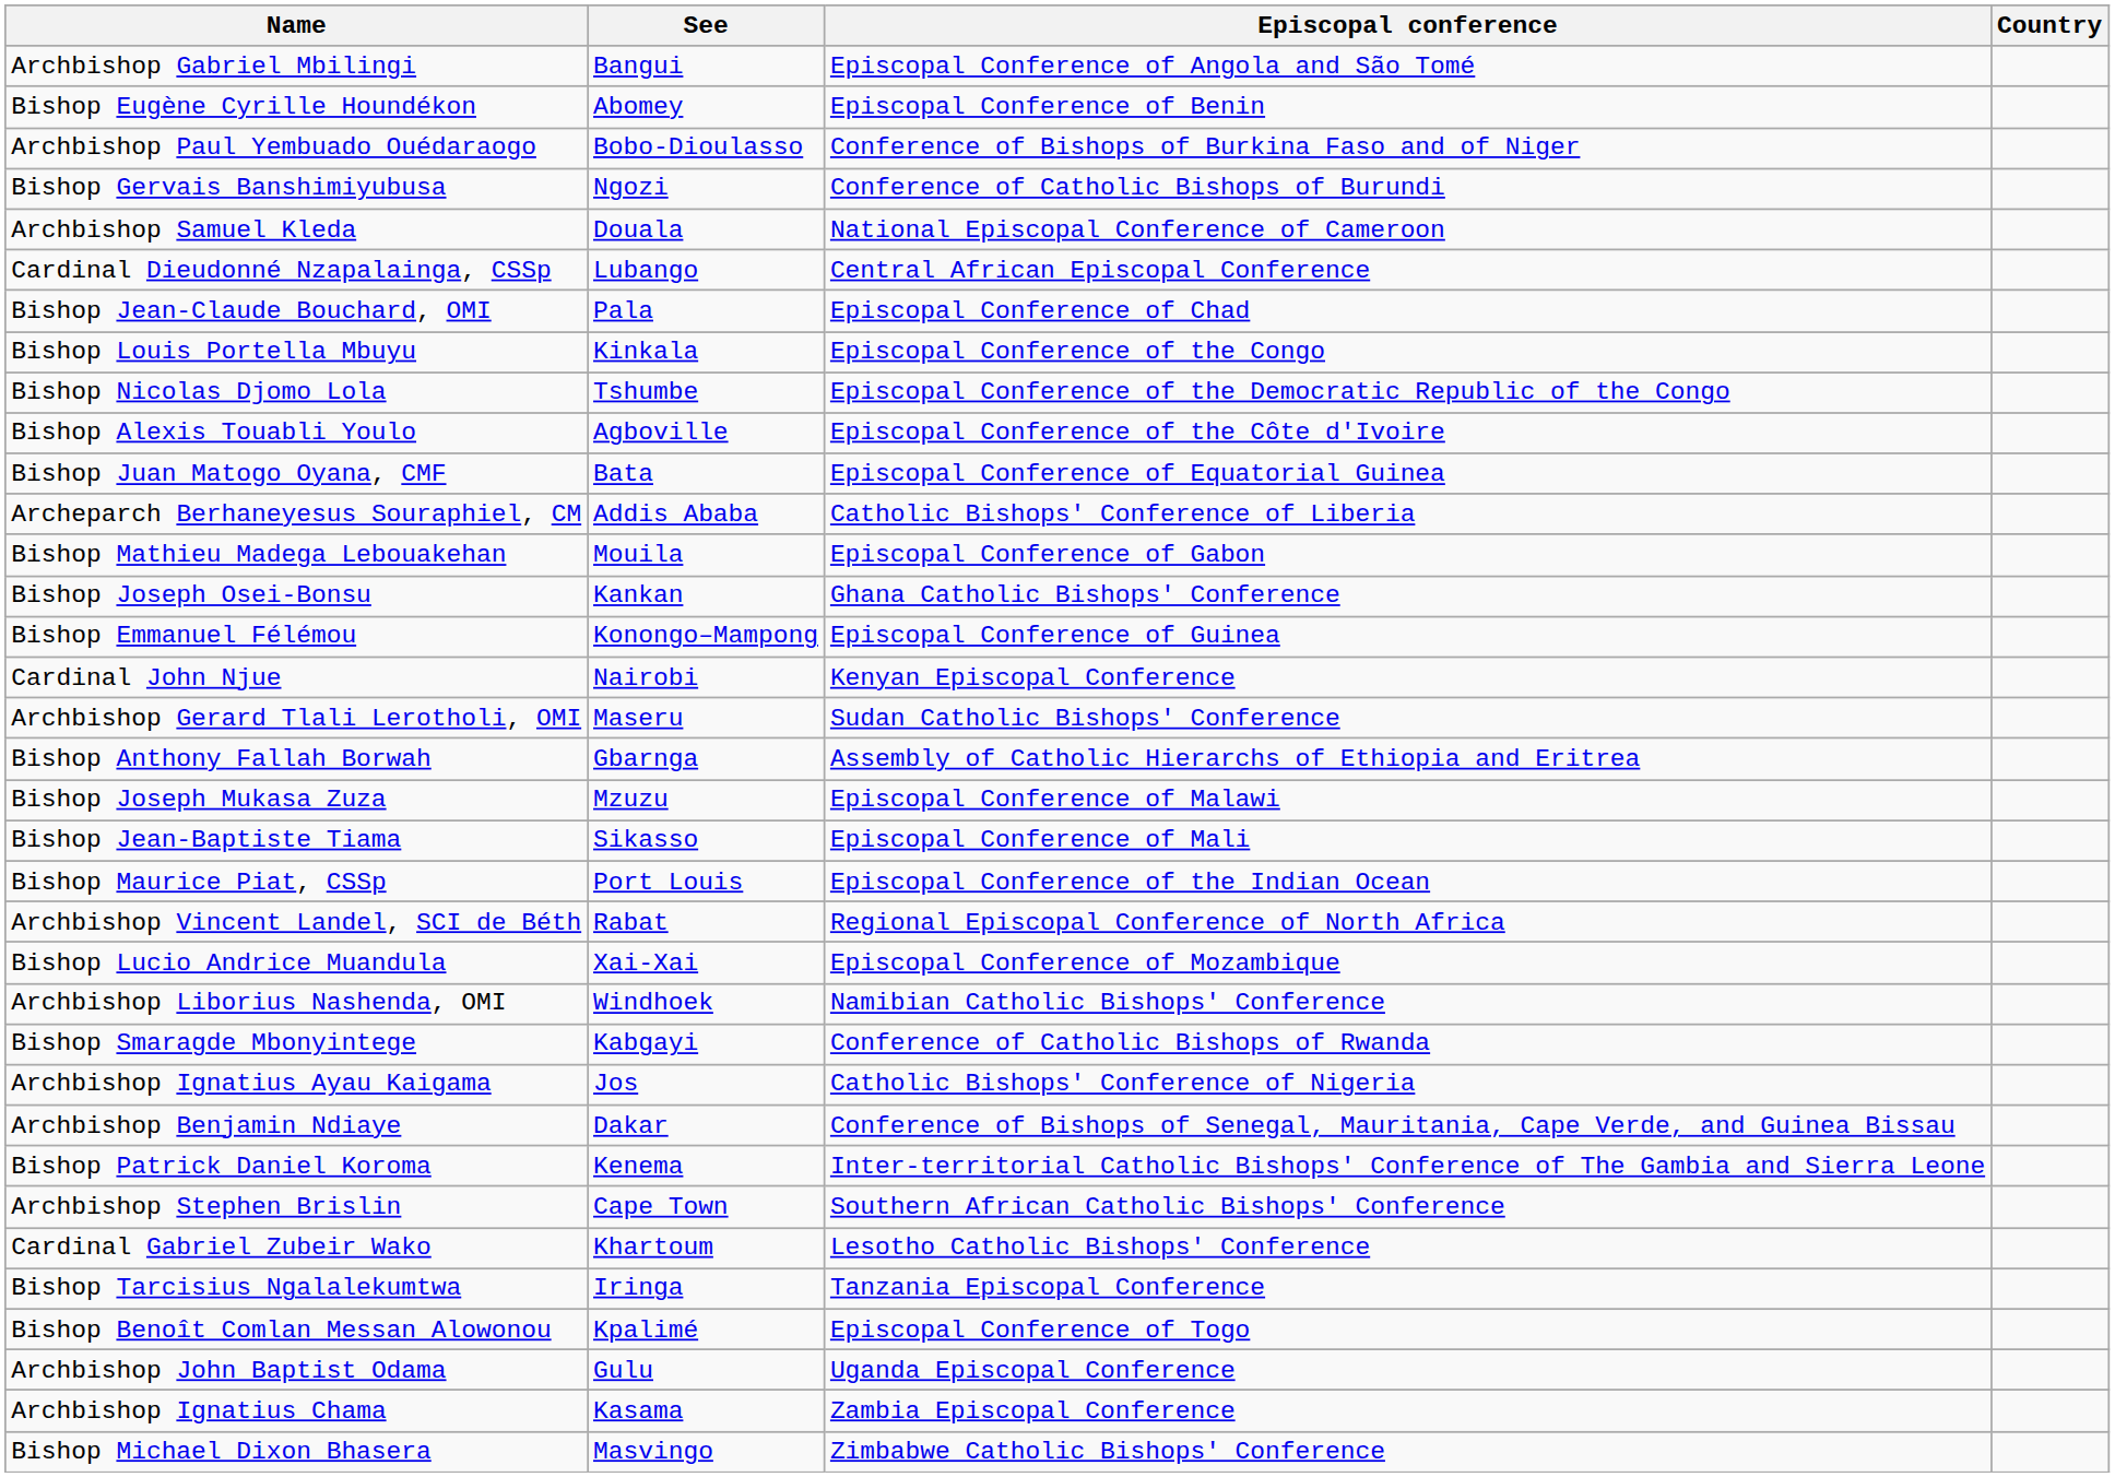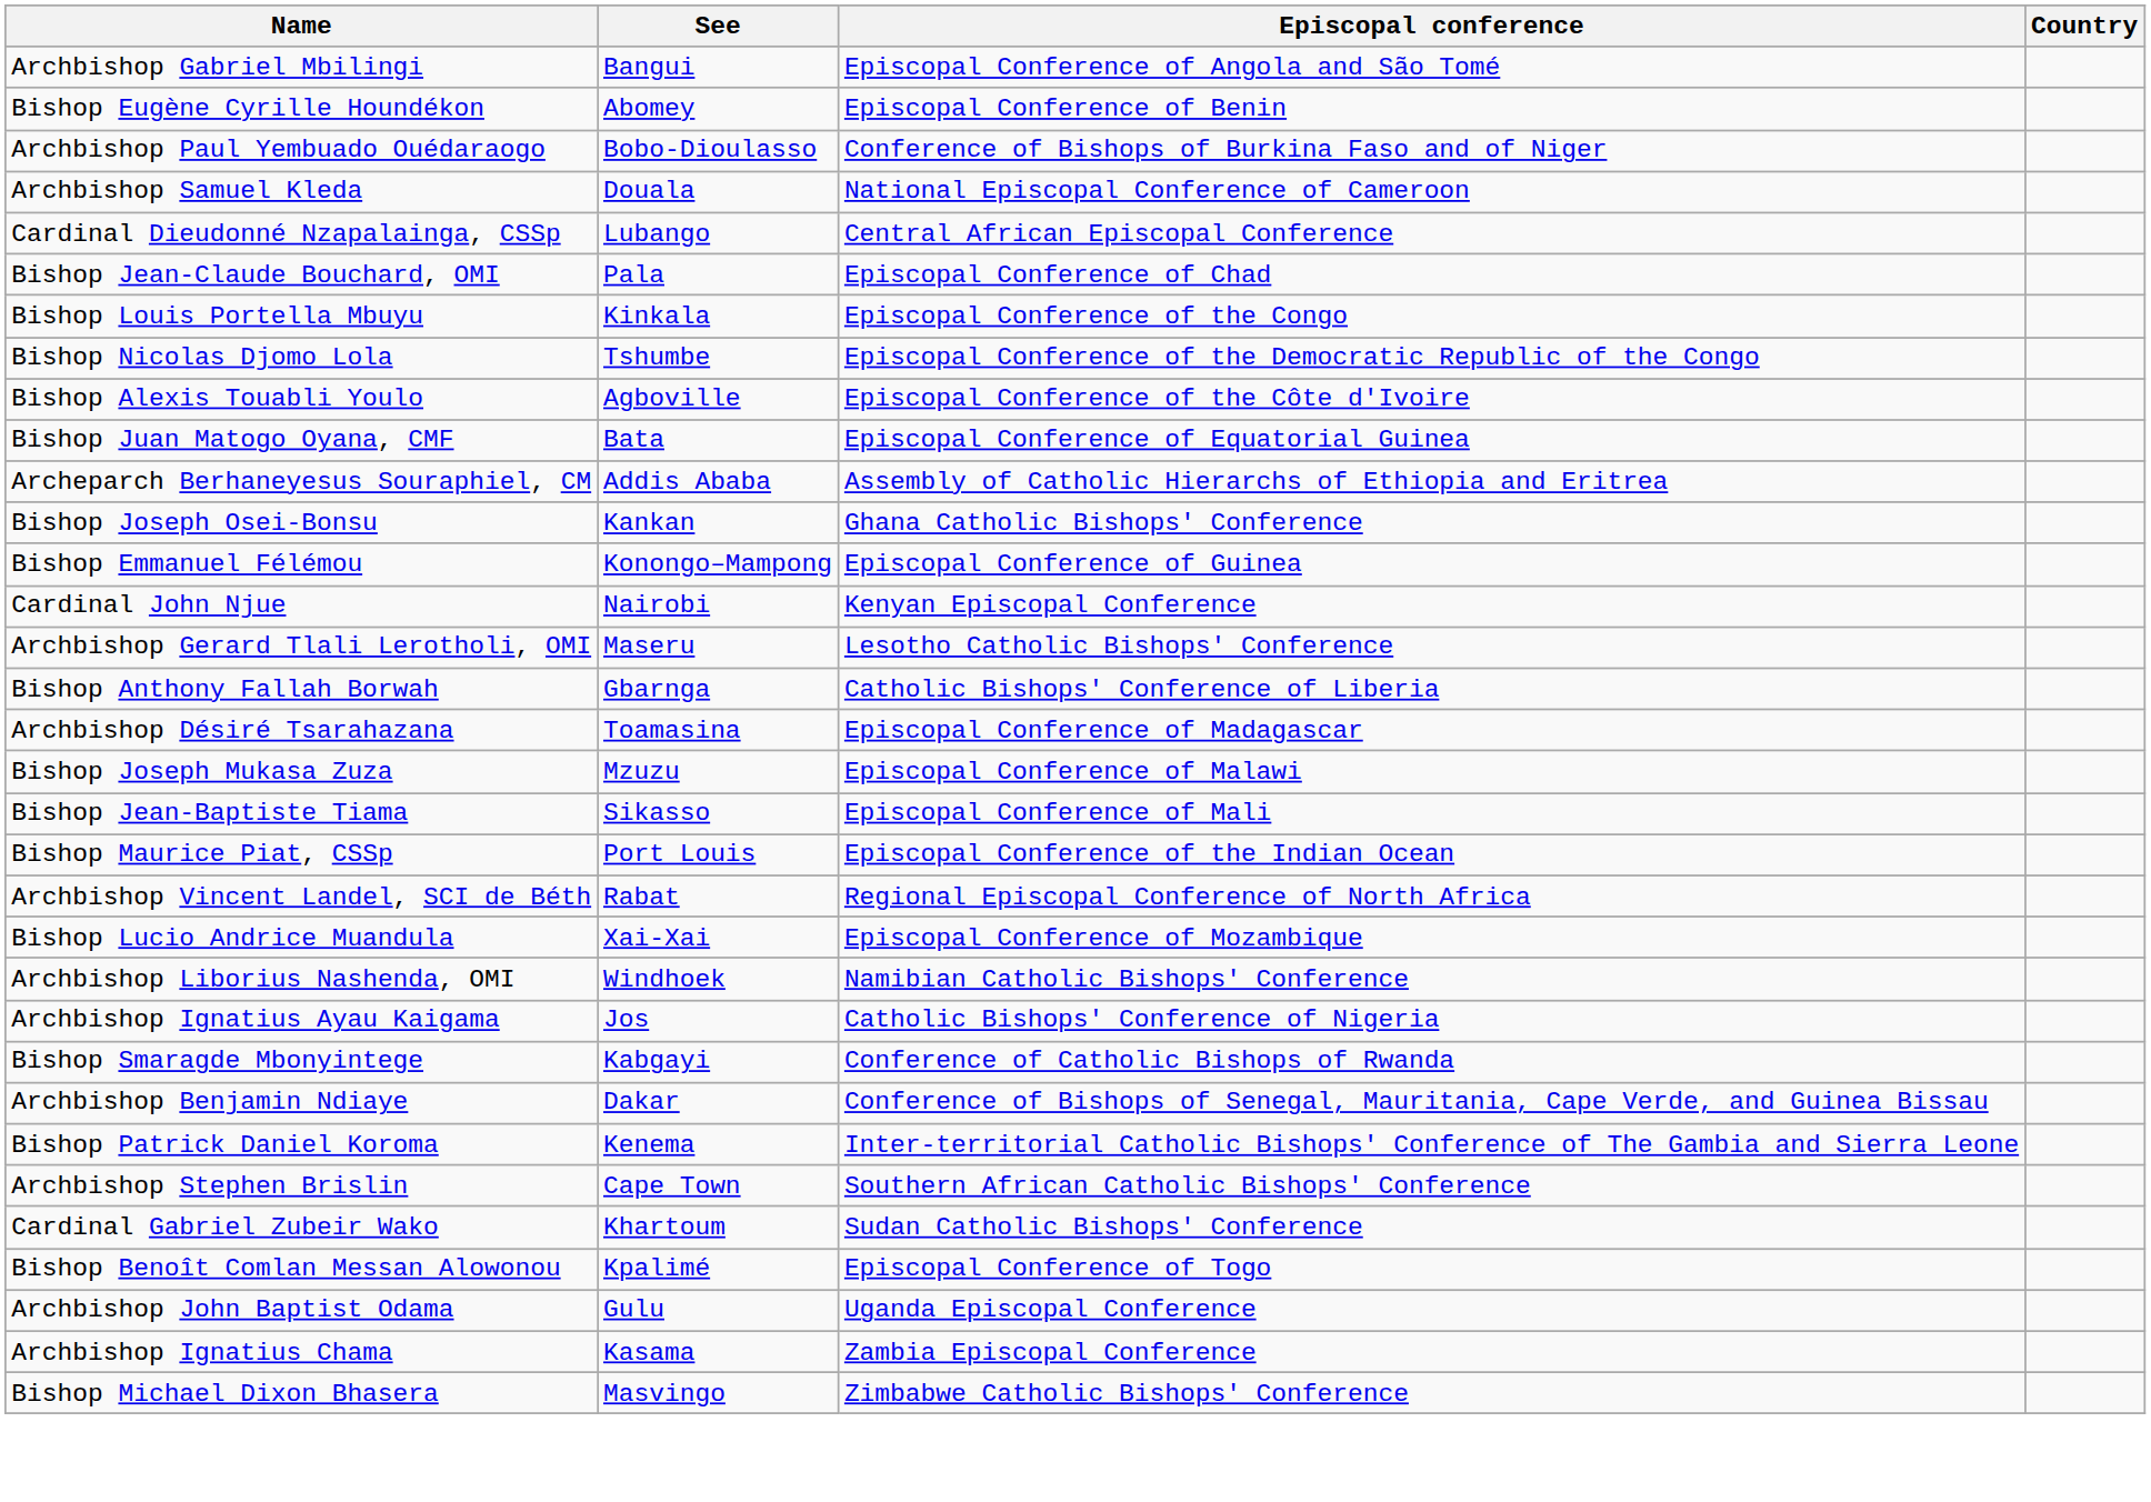 <table class="wikitable">
 <tr>
 <th>Name</th>
 <th>See</th>
 <th>Episcopal conference</th>
 <th>Country</th>
 </tr>
 <tr>
 <td>Archbishop <a href='#'>Gabriel Mbilingi</a></td>
 <td><a href='#'>Bangui</a></td>
 <td><a href='#'>Episcopal Conference of Angola and São Tomé</a></td>
 <td></td>
 </tr>
 <tr>
 <td>Bishop <a href='#'>Eugène Cyrille Houndékon</a></td>
 <td><a href='#'>Abomey</a></td>
 <td><a href='#'>Episcopal Conference of Benin</a></td>
 <td></td>
 </tr>
 <tr>
 <td>Archbishop <a href='#'>Paul Yembuado Ouédaraogo</a></td>
 <td><a href='#'>Bobo-Dioulasso</a></td>
 <td><a href='#'>Conference of Bishops of Burkina Faso and of Niger</a></td>
-<td></td>
-</tr>
-<tr>
-<td>Bishop <a href='#'>Gervais Banshimiyubusa</a></td>
-<td><a href='#'>Ngozi</a></td>
-<td><a href='#'>Conference of Catholic Bishops of Burundi</a></td>
 <td></td>
 </tr>
 <tr>
 <td>Archbishop <a href='#'>Samuel Kleda</a></td>
 <td><a href='#'>Douala</a></td>
 <td><a href='#'>National Episcopal Conference of Cameroon</a></td>
 <td></td>
 </tr>
 <tr>
 <td>Cardinal <a href='#'>Dieudonné Nzapalainga</a>, <a href='#'>CSSp</a></td>
 <td><a href='#'>Lubango</a></td>
 <td><a href='#'>Central African Episcopal Conference</a></td>
 <td></td>
 </tr>
 <tr>
 <td>Bishop <a href='#'>Jean-Claude Bouchard</a>, <a href='#'>OMI</a></td>
 <td><a href='#'>Pala</a></td>
 <td><a href='#'>Episcopal Conference of Chad</a></td>
 <td></td>
 </tr>
 <tr>
 <td>Bishop <a href='#'>Louis Portella Mbuyu</a></td>
 <td><a href='#'>Kinkala</a></td>
 <td><a href='#'>Episcopal Conference of the Congo</a></td>
 <td></td>
 </tr>
 <tr>
 <td>Bishop <a href='#'>Nicolas Djomo Lola</a></td>
 <td><a href='#'>Tshumbe</a></td>
 <td><a href='#'>Episcopal Conference of the Democratic Republic of the Congo</a></td>
 <td></td>
 </tr>
 <tr>
 <td>Bishop <a href='#'>Alexis Touabli Youlo</a></td>
 <td><a href='#'>Agboville</a></td>
 <td><a href='#'>Episcopal Conference of the Côte d'Ivoire</a></td>
 <td></td>
 </tr>
 <tr>
 <td>Bishop <a href='#'>Juan Matogo Oyana</a>, <a href='#'>CMF</a></td>
 <td><a href='#'>Bata</a></td>
 <td><a href='#'>Episcopal Conference of Equatorial Guinea</a></td>
 <td></td>
 </tr>
 <tr>
 <td>Archeparch <a href='#'>Berhaneyesus Souraphiel</a>, <a href='#'>CM</a></td>
 <td><a href='#'>Addis Ababa</a></td>
-<td><a href='#'>Catholic Bishops' Conference of Liberia</a></td>
-<td></td>
-</tr>
-<tr>
-<td>Bishop <a href='#'>Mathieu Madega Lebouakehan</a></td>
-<td><a href='#'>Mouila</a></td>
-<td><a href='#'>Episcopal Conference of Gabon</a></td>
+<td><a href='#'>Assembly of Catholic Hierarchs of Ethiopia and Eritrea</a></td>
 <td></td>
 </tr>
 <tr>
 <td>Bishop <a href='#'>Joseph Osei-Bonsu</a></td>
 <td><a href='#'>Kankan</a></td>
 <td><a href='#'>Ghana Catholic Bishops' Conference</a></td>
 <td></td>
 </tr>
 <tr>
 <td>Bishop <a href='#'>Emmanuel Félémou</a></td>
 <td><a href='#'>Konongo–Mampong</a></td>
 <td><a href='#'>Episcopal Conference of Guinea</a></td>
 <td></td>
 </tr>
 <tr>
 <td>Cardinal <a href='#'>John Njue</a></td>
 <td><a href='#'>Nairobi</a></td>
 <td><a href='#'>Kenyan Episcopal Conference</a></td>
 <td></td>
 </tr>
 <tr>
 <td>Archbishop <a href='#'>Gerard Tlali Lerotholi</a>, <a href='#'>OMI</a></td>
 <td><a href='#'>Maseru</a></td>
-<td><a href='#'>Sudan Catholic Bishops' Conference</a></td>
+<td><a href='#'>Lesotho Catholic Bishops' Conference</a></td>
 <td></td>
 </tr>
 <tr>
 <td>Bishop <a href='#'>Anthony Fallah Borwah</a></td>
 <td><a href='#'>Gbarnga</a></td>
-<td><a href='#'>Assembly of Catholic Hierarchs of Ethiopia and Eritrea</a></td>
+<td><a href='#'>Catholic Bishops' Conference of Liberia</a></td>
+<td></td>
+</tr>
+<tr>
+<td>Archbishop <a href='#'>Désiré Tsarahazana</a></td>
+<td><a href='#'>Toamasina</a></td>
+<td><a href='#'>Episcopal Conference of Madagascar</a></td>
 <td></td>
 </tr>
 <tr>
 <td>Bishop <a href='#'>Joseph Mukasa Zuza</a></td>
 <td><a href='#'>Mzuzu</a></td>
 <td><a href='#'>Episcopal Conference of Malawi</a></td>
 <td></td>
 </tr>
 <tr>
 <td>Bishop <a href='#'>Jean-Baptiste Tiama</a></td>
 <td><a href='#'>Sikasso</a></td>
 <td><a href='#'>Episcopal Conference of Mali</a></td>
 <td></td>
 </tr>
 <tr>
 <td>Bishop <a href='#'>Maurice Piat</a>, <a href='#'>CSSp</a></td>
 <td><a href='#'>Port Louis</a></td>
 <td><a href='#'>Episcopal Conference of the Indian Ocean</a></td>
 <td></td>
 </tr>
 <tr>
 <td>Archbishop <a href='#'>Vincent Landel</a>, <a href='#'>SCI de Béth</a></td>
 <td><a href='#'>Rabat</a></td>
 <td><a href='#'>Regional Episcopal Conference of North Africa</a></td>
 <td></td>
 </tr>
 <tr>
 <td>Bishop <a href='#'>Lucio Andrice Muandula</a></td>
 <td><a href='#'>Xai-Xai</a></td>
 <td><a href='#'>Episcopal Conference of Mozambique</a></td>
 <td></td>
 </tr>
 <tr>
 <td>Archbishop <a href='#'>Liborius Nashenda</a>, OMI</td>
 <td><a href='#'>Windhoek</a></td>
 <td><a href='#'>Namibian Catholic Bishops' Conference</a></td>
 <td></td>
 </tr>
 <tr>
+<td>Archbishop <a href='#'>Ignatius Ayau Kaigama</a></td>
+<td><a href='#'>Jos</a></td>
+<td><a href='#'>Catholic Bishops' Conference of Nigeria</a></td>
+<td></td>
+</tr>
+<tr>
 <td>Bishop <a href='#'>Smaragde Mbonyintege</a></td>
 <td><a href='#'>Kabgayi</a></td>
 <td><a href='#'>Conference of Catholic Bishops of Rwanda</a></td>
-<td></td>
-</tr>
-<tr>
-<td>Archbishop <a href='#'>Ignatius Ayau Kaigama</a></td>
-<td><a href='#'>Jos</a></td>
-<td><a href='#'>Catholic Bishops' Conference of Nigeria</a></td>
 <td></td>
 </tr>
 <tr>
 <td>Archbishop <a href='#'>Benjamin Ndiaye</a></td>
 <td><a href='#'>Dakar</a></td>
 <td><a href='#'>Conference of Bishops of Senegal, Mauritania, Cape Verde, and Guinea Bissau</a></td>
 <td></td>
 </tr>
 <tr>
 <td>Bishop <a href='#'>Patrick Daniel Koroma</a></td>
 <td><a href='#'>Kenema</a></td>
 <td><a href='#'>Inter-territorial Catholic Bishops' Conference of The Gambia and Sierra Leone</a></td>
 <td></td>
 </tr>
 <tr>
 <td>Archbishop <a href='#'>Stephen Brislin</a></td>
 <td><a href='#'>Cape Town</a></td>
 <td><a href='#'>Southern African Catholic Bishops' Conference</a></td>
 <td></td>
 </tr>
 <tr>
 <td>Cardinal <a href='#'>Gabriel Zubeir Wako</a></td>
 <td><a href='#'>Khartoum</a></td>
-<td><a href='#'>Lesotho Catholic Bishops' Conference</a></td>
-<td></td>
-</tr>
-<tr>
-<td>Bishop <a href='#'>Tarcisius Ngalalekumtwa</a></td>
-<td><a href='#'>Iringa</a></td>
-<td><a href='#'>Tanzania Episcopal Conference</a></td>
+<td><a href='#'>Sudan Catholic Bishops' Conference</a></td>
 <td></td>
 </tr>
 <tr>
 <td>Bishop <a href='#'>Benoît Comlan Messan Alowonou</a></td>
 <td><a href='#'>Kpalimé</a></td>
 <td><a href='#'>Episcopal Conference of Togo</a></td>
 <td></td>
 </tr>
 <tr>
 <td>Archbishop <a href='#'>John Baptist Odama</a></td>
 <td><a href='#'>Gulu</a></td>
 <td><a href='#'>Uganda Episcopal Conference</a></td>
 <td></td>
 </tr>
 <tr>
 <td>Archbishop <a href='#'>Ignatius Chama</a></td>
 <td><a href='#'>Kasama</a></td>
 <td><a href='#'>Zambia Episcopal Conference</a></td>
 <td></td>
 </tr>
 <tr>
 <td>Bishop <a href='#'>Michael Dixon Bhasera</a></td>
 <td><a href='#'>Masvingo</a></td>
 <td><a href='#'>Zimbabwe Catholic Bishops' Conference</a></td>
 <td></td>
 </tr>
 </table>
